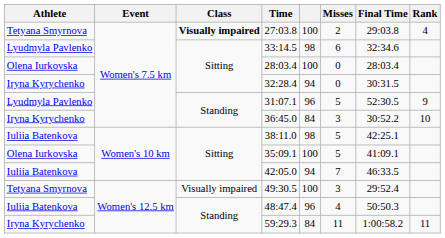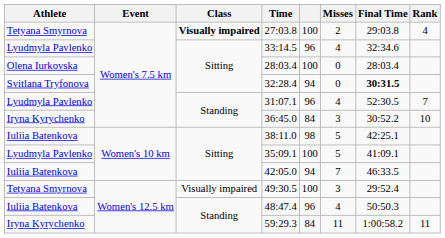 <table class="wikitable" border="1" style="font-size:90%">
 <tr>
 <th>Athlete</th>
 <th>Event</th>
 <th>Class</th>
 <th>Time</th>
 <th></th>
 <th>Misses</th>
 <th>Final Time</th>
 <th>Rank</th>
 </tr>
 <tr align=center>
 <td align="left"><a href='#'>Tetyana Smyrnova</a></td>
 <td rowspan="6"><a href='#'>Women's 7.5 km</a></td>
 <td><strong>Visually impaired</strong></td>
 <td>27:03.8</td>
 <td>100</td>
 <td>2</td>
 <td>29:03.8</td>
 <td>4</td>
 </tr>
 <tr align=center>
 <td align=left><a href='#'>Lyudmyla Pavlenko</a></td>
 <td rowspan="3">Sitting</td>
 <td>33:14.5</td>
-<td>98</td>
-<td>6</td>
+<td>96</td>
+<td>4</td>
 <td>32:34.6</td>
 <td></td>
 </tr>
 <tr align=center>
 <td align="left"><a href='#'>Olena Iurkovska</a></td>
 <td>28:03.4</td>
 <td>100</td>
 <td>0</td>
 <td>28:03.4</td>
 <td></td>
 </tr>
 <tr align=center>
-<td align="left"><a href='#'>Iryna Kyrychenko</a></td>
+<td align="left"><a href='#'>Svitlana Tryfonova</a></td>
 <td>32:28.4</td>
 <td>94</td>
 <td>0</td>
-<td>30:31.5</td>
+<td><strong>30:31.5</strong></td>
 <td></td>
 </tr>
 <tr align=center>
 <td align=left><a href='#'>Lyudmyla Pavlenko</a></td>
 <td rowspan="2">Standing</td>
 <td>31:07.1</td>
 <td>96</td>
-<td>5</td>
+<td>4</td>
 <td>52:30.5</td>
-<td>9</td>
+<td>7</td>
 </tr>
 <tr align=center>
 <td align="left"><a href='#'>Iryna Kyrychenko</a></td>
 <td>36:45.0</td>
 <td>84</td>
 <td>3</td>
 <td>30:52.2</td>
 <td>10</td>
 </tr>
 <tr align=center>
 <td align=left><a href='#'>Iuliia Batenkova</a></td>
 <td rowspan="3"><a href='#'>Women's 10 km</a></td>
 <td rowspan="3">Sitting</td>
 <td>38:11.0</td>
 <td>98</td>
 <td>5</td>
 <td>42:25.1</td>
 <td></td>
 </tr>
 <tr align=center>
-<td align="left"><a href='#'>Olena Iurkovska</a></td>
+<td align=left><a href='#'>Lyudmyla Pavlenko</a></td>
 <td>35:09.1</td>
 <td>100</td>
 <td>5</td>
 <td>41:09.1</td>
 <td></td>
 </tr>
 <tr align=center>
 <td align=left><a href='#'>Iuliia Batenkova</a></td>
 <td>42:05.0</td>
 <td>94</td>
 <td>7</td>
 <td>46:33.5</td>
 <td></td>
 </tr>
 <tr align=center>
 <td align="left"><a href='#'>Tetyana Smyrnova</a></td>
 <td rowspan="3"><a href='#'>Women's 12.5 km</a></td>
 <td>Visually impaired</td>
 <td>49:30.5</td>
 <td>100</td>
 <td>3</td>
 <td>29:52.4</td>
 <td></td>
 </tr>
 <tr align=center>
 <td align=left><a href='#'>Iuliia Batenkova</a></td>
 <td rowspan="2">Standing</td>
 <td>48:47.4</td>
 <td>96</td>
 <td>4</td>
 <td>50:50.3</td>
 <td></td>
 </tr>
 <tr align=center>
 <td align="left"><a href='#'>Iryna Kyrychenko</a></td>
 <td>59:29.3</td>
 <td>84</td>
 <td>11</td>
 <td>1:00:58.2</td>
 <td>11</td>
 </tr>
 </table>
